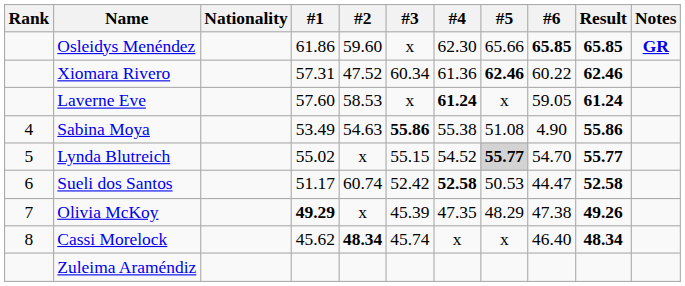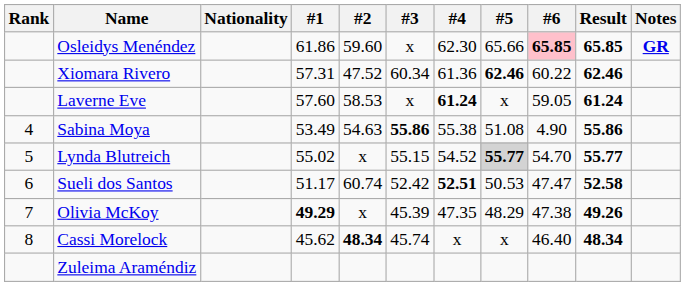 <table class="wikitable sortable" style="text-align:center">
 <tr>
 <th>Rank</th>
 <th>Name</th>
 <th>Nationality</th>
 <th>#1</th>
 <th>#2</th>
 <th>#3</th>
 <th>#4</th>
 <th>#5</th>
 <th>#6</th>
 <th>Result</th>
 <th>Notes</th>
 </tr>
 <tr>
 <td></td>
 <td align=left><a href='#'>Osleidys Menéndez</a></td>
 <td align=left></td>
 <td>61.86</td>
 <td>59.60</td>
 <td>x</td>
 <td>62.30</td>
 <td>65.66</td>
-<td><strong>65.85</strong></td>
+<td style="background: pink;"><strong>65.85</strong></td>
 <td><strong>65.85</strong></td>
 <td><strong><a href='#'>GR</a></strong></td>
 </tr>
 <tr>
 <td></td>
 <td align=left><a href='#'>Xiomara Rivero</a></td>
 <td align=left></td>
 <td>57.31</td>
 <td>47.52</td>
 <td>60.34</td>
 <td>61.36</td>
 <td><strong>62.46</strong></td>
 <td>60.22</td>
 <td><strong>62.46</strong></td>
 <td></td>
 </tr>
 <tr>
 <td></td>
 <td align=left><a href='#'>Laverne Eve</a></td>
 <td align=left></td>
 <td>57.60</td>
 <td>58.53</td>
 <td>x</td>
 <td><strong>61.24</strong></td>
 <td>x</td>
 <td>59.05</td>
 <td><strong>61.24</strong></td>
 <td></td>
 </tr>
 <tr>
 <td>4</td>
 <td align=left><a href='#'>Sabina Moya</a></td>
 <td align=left></td>
 <td>53.49</td>
 <td>54.63</td>
 <td><strong>55.86</strong></td>
 <td>55.38</td>
 <td>51.08</td>
 <td>4.90</td>
 <td><strong>55.86</strong></td>
 <td></td>
 </tr>
 <tr>
 <td>5</td>
 <td align=left><a href='#'>Lynda Blutreich</a></td>
 <td align=left></td>
 <td>55.02</td>
 <td>x</td>
 <td>55.15</td>
 <td>54.52</td>
 <td style="background: lightgrey;"><strong>55.77</strong></td>
 <td>54.70</td>
 <td><strong>55.77</strong></td>
 <td></td>
 </tr>
 <tr>
 <td>6</td>
 <td align=left><a href='#'>Sueli dos Santos</a></td>
 <td align=left></td>
 <td>51.17</td>
 <td>60.74</td>
 <td>52.42</td>
-<td><strong>52.58</strong></td>
+<td><strong>52.51</strong></td>
 <td>50.53</td>
-<td>44.47</td>
+<td>47.47</td>
 <td><strong>52.58</strong></td>
 <td></td>
 </tr>
 <tr>
 <td>7</td>
 <td align=left><a href='#'>Olivia McKoy</a></td>
 <td align=left></td>
 <td><strong>49.29</strong></td>
 <td>x</td>
 <td>45.39</td>
 <td>47.35</td>
 <td>48.29</td>
 <td>47.38</td>
 <td><strong>49.26</strong></td>
 <td></td>
 </tr>
 <tr>
 <td>8</td>
 <td align=left><a href='#'>Cassi Morelock</a></td>
 <td align=left></td>
 <td>45.62</td>
 <td><strong>48.34</strong></td>
 <td>45.74</td>
 <td>x</td>
 <td>x</td>
 <td>46.40</td>
 <td><strong>48.34</strong></td>
 <td></td>
 </tr>
 <tr>
 <td></td>
 <td align=left><a href='#'>Zuleima Araméndiz</a></td>
 <td align=left></td>
 <td></td>
 <td></td>
 <td></td>
 <td></td>
 <td></td>
 <td></td>
 <td><strong></strong></td>
 <td></td>
 </tr>
 </table>
